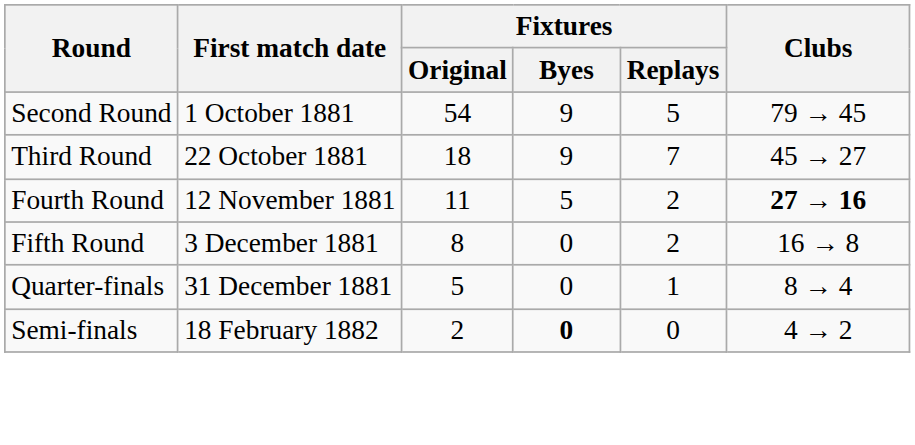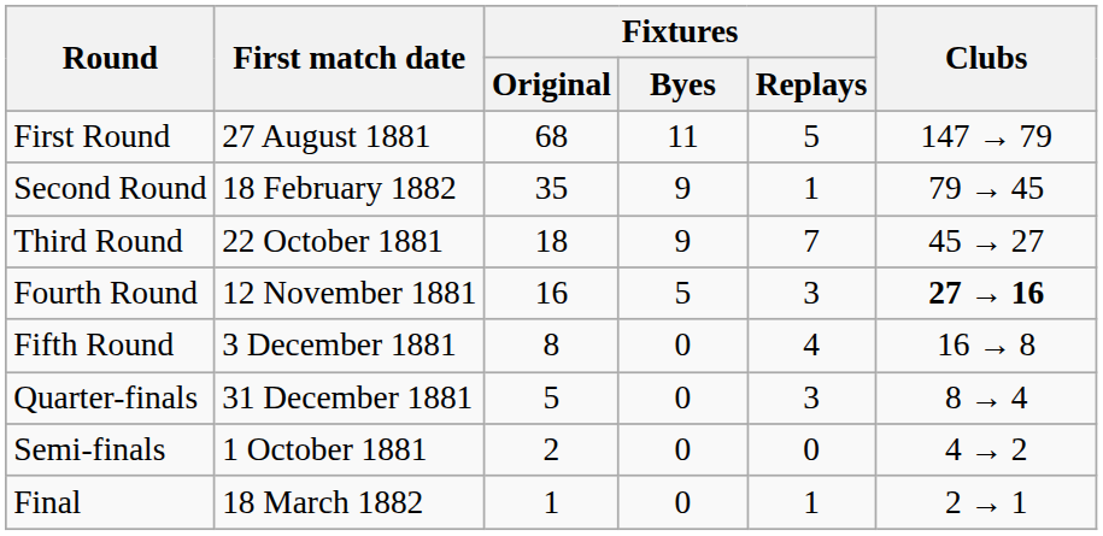 <table class="wikitable" style="text-align: center">
 <tr>
 <th rowspan=2>Round</th>
 <th rowspan=2>First match date</th>
 <th colspan=3>Fixtures</th>
 <th rowspan=2 width=100>Clubs</th>
 </tr>
 <tr>
 <th width=55>Original</th>
 <th width=55>Byes</th>
 <th width=55>Replays</th>
 </tr>
 <tr>
+<td align=left>First Round</td>
+<td align=left>27 August 1881</td>
+<td>68</td>
+<td>11</td>
+<td>5</td>
+<td>147 → 79</td>
+</tr>
+<tr>
 <td align=left>Second Round</td>
-<td align=left>1 October 1881</td>
-<td>54</td>
+<td align=left>18 February 1882</td>
+<td>35</td>
 <td>9</td>
-<td>5</td>
+<td>1</td>
 <td>79 → 45</td>
 </tr>
 <tr>
 <td align=left>Third Round</td>
 <td align=left>22 October 1881</td>
 <td>18</td>
 <td>9</td>
 <td>7</td>
 <td>45 → 27</td>
 </tr>
 <tr>
 <td align=left>Fourth Round</td>
 <td align=left>12 November 1881</td>
-<td>11</td>
+<td>16</td>
 <td>5</td>
-<td>2</td>
+<td>3</td>
 <td><strong>27 → 16</strong></td>
 </tr>
 <tr>
 <td align=left>Fifth Round</td>
 <td align=left>3 December 1881</td>
 <td>8</td>
 <td>0</td>
-<td>2</td>
+<td>4</td>
 <td>16 → 8</td>
 </tr>
 <tr>
 <td align=left>Quarter-finals</td>
 <td align=left>31 December 1881</td>
 <td>5</td>
 <td>0</td>
-<td>1</td>
+<td>3</td>
 <td>8 → 4</td>
 </tr>
 <tr>
 <td align=left>Semi-finals</td>
-<td align=left>18 February 1882</td>
+<td align=left>1 October 1881</td>
 <td>2</td>
-<td><strong>0</strong></td>
+<td>0</td>
 <td>0</td>
 <td>4 → 2</td>
 </tr>
+<tr>
+<td align=left>Final</td>
+<td align=left>18 March 1882</td>
+<td>1</td>
+<td>0</td>
+<td>1</td>
+<td>2 → 1</td>
+</tr>
 </table>
